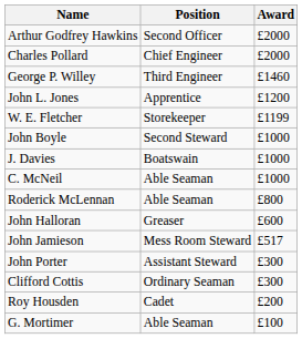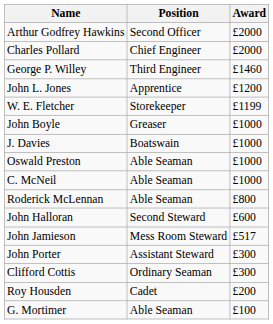 <table class="wikitable">
 <tr>
 <th>Name</th>
 <th>Position</th>
 <th>Award</th>
 </tr>
 <tr>
 <td>Arthur Godfrey Hawkins</td>
 <td>Second Officer</td>
 <td>£2000</td>
 </tr>
 <tr>
 <td>Charles Pollard</td>
 <td>Chief Engineer</td>
 <td>£2000</td>
 </tr>
 <tr>
 <td>George P. Willey</td>
 <td>Third Engineer</td>
 <td>£1460</td>
 </tr>
 <tr>
 <td>John L. Jones</td>
 <td>Apprentice</td>
 <td>£1200</td>
 </tr>
 <tr>
 <td>W. E. Fletcher</td>
 <td>Storekeeper</td>
 <td>£1199</td>
 </tr>
 <tr>
 <td>John Boyle</td>
-<td>Second Steward</td>
+<td>Greaser</td>
 <td>£1000</td>
 </tr>
 <tr>
 <td>J. Davies</td>
 <td>Boatswain</td>
+<td>£1000</td>
+</tr>
+<tr>
+<td>Oswald Preston</td>
+<td>Able Seaman</td>
 <td>£1000</td>
 </tr>
 <tr>
 <td>C. McNeil</td>
 <td>Able Seaman</td>
 <td>£1000</td>
 </tr>
 <tr>
 <td>Roderick McLennan</td>
 <td>Able Seaman</td>
 <td>£800</td>
 </tr>
 <tr>
 <td>John Halloran</td>
-<td>Greaser</td>
+<td>Second Steward</td>
 <td>£600</td>
 </tr>
 <tr>
 <td>John Jamieson</td>
 <td>Mess Room Steward</td>
 <td>£517</td>
 </tr>
 <tr>
 <td>John Porter</td>
 <td>Assistant Steward</td>
 <td>£300</td>
 </tr>
 <tr>
 <td>Clifford Cottis</td>
 <td>Ordinary Seaman</td>
 <td>£300</td>
 </tr>
 <tr>
 <td>Roy Housden</td>
 <td>Cadet</td>
 <td>£200</td>
 </tr>
 <tr>
 <td>G. Mortimer</td>
 <td>Able Seaman</td>
 <td>£100</td>
 </tr>
 </table>
